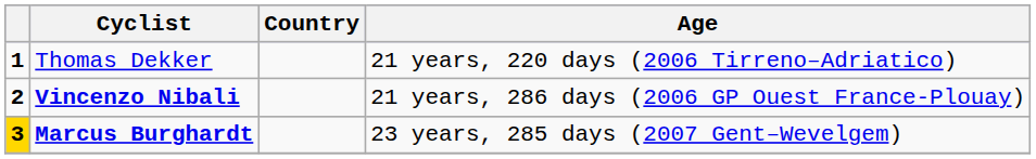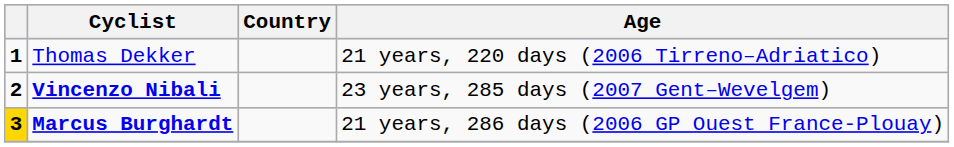 <table class="wikitable">
 <tr style="background:#ccccff;">
 <th></th>
 <th>Cyclist</th>
 <th>Country</th>
 <th>Age</th>
 </tr>
 <tr>
 <td><strong>1</strong></td>
 <td><a href='#'>Thomas Dekker</a></td>
 <td></td>
 <td>21 years, 220 days (<a href='#'>2006 Tirreno–Adriatico</a>)</td>
 </tr>
 <tr>
 <td><strong>2</strong></td>
 <td><strong><a href='#'>Vincenzo Nibali</a></strong></td>
 <td></td>
-<td>21 years, 286 days (<a href='#'>2006 GP Ouest France-Plouay</a>)</td>
+<td>23 years, 285 days (<a href='#'>2007 Gent–Wevelgem</a>)</td>
 </tr>
 <tr>
 <td style="background: gold;"><strong>3</strong></td>
 <td><strong><a href='#'>Marcus Burghardt</a></strong></td>
 <td></td>
-<td>23 years, 285 days (<a href='#'>2007 Gent–Wevelgem</a>)</td>
+<td>21 years, 286 days (<a href='#'>2006 GP Ouest France-Plouay</a>)</td>
 </tr>
 <tr>
 </tr>
 </table>
